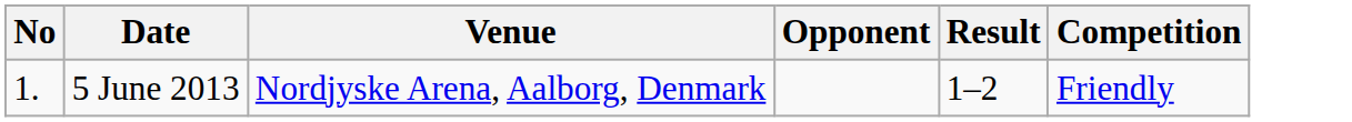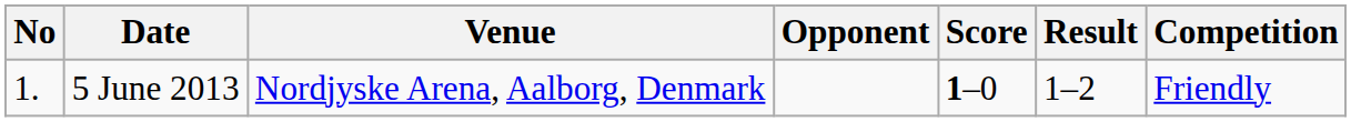 <table class="wikitable">
 <tr>
 <th>No</th>
 <th>Date</th>
 <th>Venue</th>
 <th>Opponent</th>
+<th>Score</th>
 <th>Result</th>
 <th>Competition</th>
 </tr>
 <tr>
 <td>1.</td>
 <td>5 June 2013</td>
 <td><a href='#'>Nordjyske Arena</a>, <a href='#'>Aalborg</a>, <a href='#'>Denmark</a></td>
 <td></td>
+<td><strong>1</strong>–0</td>
 <td>1–2</td>
 <td><a href='#'>Friendly</a></td>
 </tr>
 </table>
